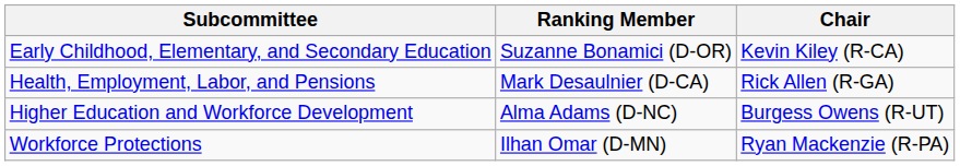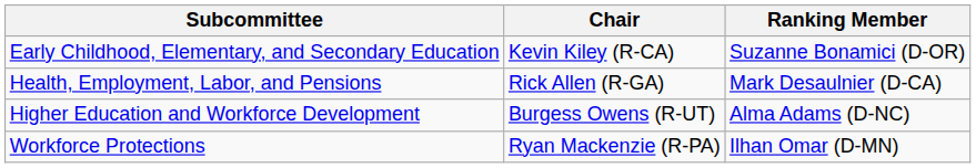 <table class="wikitable">
 <tr>
 <th>Subcommittee</th>
+<th>Chair</th>
 <th>Ranking Member</th>
-<th>Chair</th>
 </tr>
 <tr>
 <td><a href='#'>Early Childhood, Elementary, and Secondary Education</a></td>
+<td><a href='#'>Kevin Kiley</a> (R-CA)</td>
 <td><a href='#'>Suzanne Bonamici</a> (D-OR)</td>
-<td><a href='#'>Kevin Kiley</a> (R-CA)</td>
 </tr>
 <tr>
 <td><a href='#'>Health, Employment, Labor, and Pensions</a></td>
+<td><a href='#'>Rick Allen</a> (R-GA)</td>
 <td><a href='#'>Mark Desaulnier</a> (D-CA)</td>
-<td><a href='#'>Rick Allen</a> (R-GA)</td>
 </tr>
 <tr>
 <td><a href='#'>Higher Education and Workforce Development</a></td>
+<td><a href='#'>Burgess Owens</a> (R-UT)</td>
 <td><a href='#'>Alma Adams</a> (D-NC)</td>
-<td><a href='#'>Burgess Owens</a> (R-UT)</td>
 </tr>
 <tr>
 <td><a href='#'>Workforce Protections</a></td>
+<td><a href='#'>Ryan Mackenzie</a> (R-PA)</td>
 <td><a href='#'>Ilhan Omar</a> (D-MN)</td>
-<td><a href='#'>Ryan Mackenzie</a> (R-PA)</td>
 </tr>
 </table>
